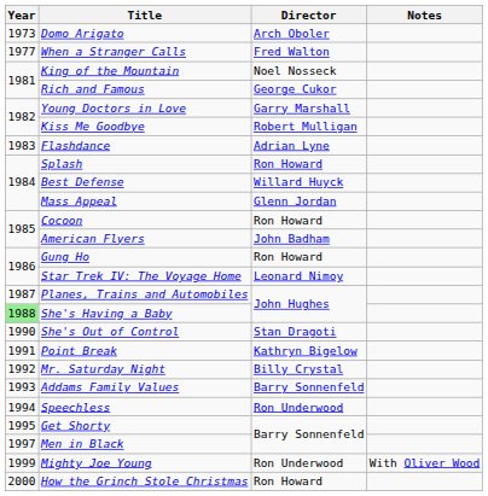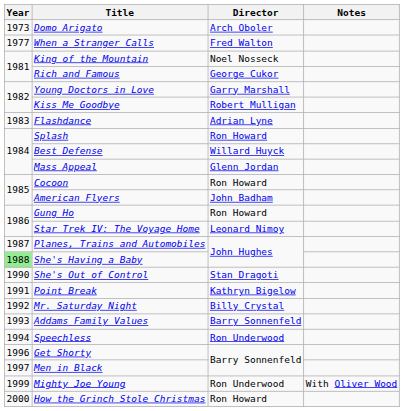 <table class="wikitable">
 <tr>
 <th>Year</th>
 <th>Title</th>
 <th>Director</th>
 <th>Notes</th>
 </tr>
 <tr>
 <td>1973</td>
 <td><em><a href='#'>Domo Arigato</a></em></td>
 <td><a href='#'>Arch Oboler</a></td>
 <td></td>
 </tr>
 <tr>
 <td>1977</td>
 <td><em><a href='#'>When a Stranger Calls</a></em></td>
 <td><a href='#'>Fred Walton</a></td>
 <td></td>
 </tr>
 <tr>
 <td rowspan=2>1981</td>
 <td><em><a href='#'>King of the Mountain</a></em></td>
 <td>Noel Nosseck</td>
 <td></td>
 </tr>
 <tr>
 <td><em><a href='#'>Rich and Famous</a></em></td>
 <td><a href='#'>George Cukor</a></td>
 <td></td>
 </tr>
 <tr>
 <td rowspan=2>1982</td>
 <td><em><a href='#'>Young Doctors in Love</a></em></td>
 <td><a href='#'>Garry Marshall</a></td>
 <td></td>
 </tr>
 <tr>
 <td><em><a href='#'>Kiss Me Goodbye</a></em></td>
 <td><a href='#'>Robert Mulligan</a></td>
 <td></td>
 </tr>
 <tr>
 <td>1983</td>
 <td><em><a href='#'>Flashdance</a></em></td>
 <td><a href='#'>Adrian Lyne</a></td>
 <td></td>
 </tr>
 <tr>
 <td rowspan=3>1984</td>
 <td><em><a href='#'>Splash</a></em></td>
 <td><a href='#'>Ron Howard</a></td>
 <td></td>
 </tr>
 <tr>
 <td><em><a href='#'>Best Defense</a></em></td>
 <td><a href='#'>Willard Huyck</a></td>
 <td></td>
 </tr>
 <tr>
 <td><em><a href='#'>Mass Appeal</a></em></td>
 <td><a href='#'>Glenn Jordan</a></td>
 <td></td>
 </tr>
 <tr>
 <td rowspan=2>1985</td>
 <td><em><a href='#'>Cocoon</a></em></td>
 <td>Ron Howard</td>
 <td></td>
 </tr>
 <tr>
 <td><em><a href='#'>American Flyers</a></em></td>
 <td><a href='#'>John Badham</a></td>
 <td></td>
 </tr>
 <tr>
 <td rowspan=2>1986</td>
 <td><em><a href='#'>Gung Ho</a></em></td>
 <td>Ron Howard</td>
 <td></td>
 </tr>
 <tr>
 <td><em><a href='#'>Star Trek IV: The Voyage Home</a></em></td>
 <td><a href='#'>Leonard Nimoy</a></td>
 <td></td>
 </tr>
 <tr>
 <td>1987</td>
 <td><em><a href='#'>Planes, Trains and Automobiles</a></em></td>
 <td rowspan=2><a href='#'>John Hughes</a></td>
 <td></td>
 </tr>
 <tr>
 <td style="background: lightgreen;">1988</td>
 <td><em><a href='#'>She's Having a Baby</a></em></td>
 <td></td>
 </tr>
 <tr>
 <td>1990</td>
 <td><em><a href='#'>She's Out of Control</a></em></td>
 <td><a href='#'>Stan Dragoti</a></td>
 <td></td>
 </tr>
 <tr>
 <td>1991</td>
 <td><em><a href='#'>Point Break</a></em></td>
 <td><a href='#'>Kathryn Bigelow</a></td>
 <td></td>
 </tr>
 <tr>
 <td>1992</td>
 <td><em><a href='#'>Mr. Saturday Night</a></em></td>
 <td><a href='#'>Billy Crystal</a></td>
 <td></td>
 </tr>
 <tr>
 <td>1993</td>
 <td><em><a href='#'>Addams Family Values</a></em></td>
 <td><a href='#'>Barry Sonnenfeld</a></td>
 <td></td>
 </tr>
 <tr>
 <td>1994</td>
 <td><em><a href='#'>Speechless</a></em></td>
 <td><a href='#'>Ron Underwood</a></td>
 <td></td>
 </tr>
 <tr>
-<td>1995</td>
+<td>1996</td>
 <td><em><a href='#'>Get Shorty</a></em></td>
 <td rowspan=2>Barry Sonnenfeld</td>
 <td></td>
 </tr>
 <tr>
 <td>1997</td>
 <td><em><a href='#'>Men in Black</a></em></td>
 <td></td>
 </tr>
 <tr>
 <td>1999</td>
 <td><em><a href='#'>Mighty Joe Young</a></em></td>
 <td>Ron Underwood</td>
 <td>With <a href='#'>Oliver Wood</a></td>
 </tr>
 <tr>
 <td>2000</td>
 <td><em><a href='#'>How the Grinch Stole Christmas</a></em></td>
 <td>Ron Howard</td>
 <td></td>
 </tr>
 </table>
